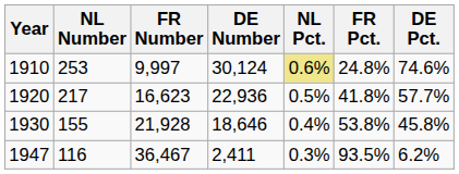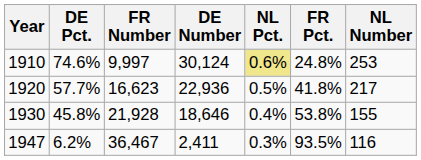 <table class="wikitable">
 <tr>
 <th>Year</th>
-<th>NL<br>Number</th>
+<th>DE<br>Pct.</th>
 <th>FR<br>Number</th>
 <th>DE<br>Number</th>
 <th>NL<br>Pct.</th>
 <th>FR<br>Pct.</th>
-<th>DE<br>Pct.</th>
+<th>NL<br>Number</th>
 </tr>
 <tr>
 <td>1910</td>
-<td>253</td>
+<td>74.6%</td>
 <td>9,997</td>
 <td>30,124</td>
 <td style="background: khaki;">0.6%</td>
 <td>24.8%</td>
-<td>74.6%</td>
+<td>253</td>
 </tr>
 <tr>
 <td>1920</td>
-<td>217</td>
+<td>57.7%</td>
 <td>16,623</td>
 <td>22,936</td>
 <td>0.5%</td>
 <td>41.8%</td>
-<td>57.7%</td>
+<td>217</td>
 </tr>
 <tr>
 <td>1930</td>
-<td>155</td>
+<td>45.8%</td>
 <td>21,928</td>
 <td>18,646</td>
 <td>0.4%</td>
 <td>53.8%</td>
-<td>45.8%</td>
+<td>155</td>
 </tr>
 <tr>
 <td>1947</td>
-<td>116</td>
+<td>6.2%</td>
 <td>36,467</td>
 <td>2,411</td>
 <td>0.3%</td>
 <td>93.5%</td>
-<td>6.2%</td>
+<td>116</td>
 </tr>
 </table>
